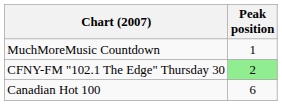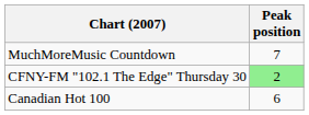 <table class="wikitable">
 <tr>
 <th>Chart (2007)</th>
 <th>Peak<br>position</th>
 </tr>
 <tr>
 <td>MuchMoreMusic Countdown</td>
-<td align="center">1</td>
+<td align="center">7</td>
 </tr>
 <tr>
 <td>CFNY-FM "102.1 The Edge" Thursday 30</td>
 <td align="center" style="background: lightgreen;">2</td>
 </tr>
 <tr>
 <td>Canadian Hot 100</td>
 <td align="center">6</td>
 </tr>
 </table>
